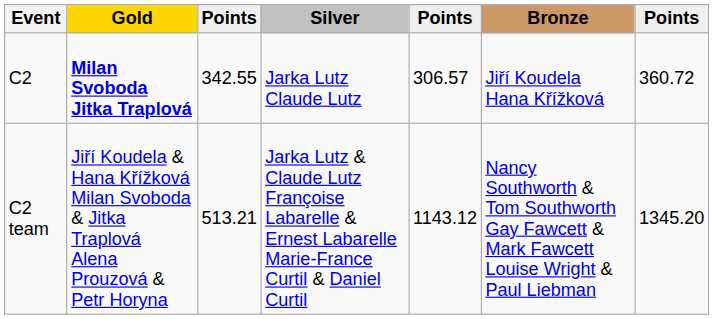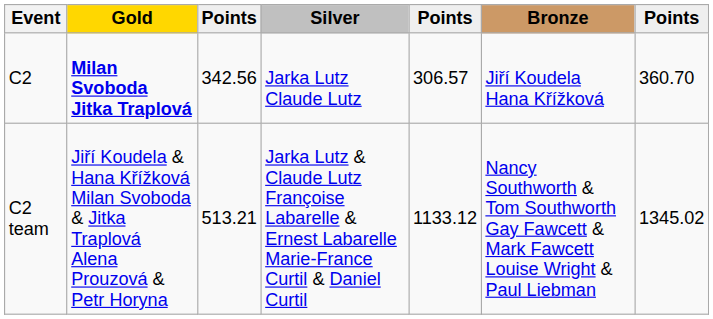 <table class="wikitable" width=100%>
 <tr>
 <th>Event</th>
 <td align=center bgcolor="gold"><strong>Gold</strong></td>
 <td align=center bgcolor="EFEFEF"><strong>Points</strong></td>
 <td align=center bgcolor="silver"><strong>Silver</strong></td>
 <td align=center bgcolor="EFEFEF"><strong>Points</strong></td>
 <td align=center bgcolor="CC9966"><strong>Bronze</strong></td>
 <td align=center bgcolor="EFEFEF"><strong>Points</strong></td>
 </tr>
 <tr>
 <td>C2</td>
 <td><strong><br><a href='#'>Milan Svoboda</a><br><a href='#'>Jitka Traplová</a></strong></td>
-<td>342.55</td>
+<td>342.56</td>
 <td><br><a href='#'>Jarka Lutz</a><br><a href='#'>Claude Lutz</a></td>
 <td>306.57</td>
 <td><br><a href='#'>Jiří Koudela</a><br><a href='#'>Hana Křížková</a></td>
-<td>360.72</td>
+<td>360.70</td>
 </tr>
 <tr>
 <td>C2 team</td>
 <td><br><a href='#'>Jiří Koudela</a> & <a href='#'>Hana Křížková</a><br><a href='#'>Milan Svoboda</a> & <a href='#'>Jitka Traplová</a><br><a href='#'>Alena Prouzová</a> & <a href='#'>Petr Horyna</a></td>
 <td>513.21</td>
 <td><br><a href='#'>Jarka Lutz</a> & <a href='#'>Claude Lutz</a><br><a href='#'>Françoise Labarelle</a> & <a href='#'>Ernest Labarelle</a><br><a href='#'>Marie-France Curtil</a> & <a href='#'>Daniel Curtil</a></td>
-<td>1143.12</td>
+<td>1133.12</td>
 <td><br><a href='#'>Nancy Southworth</a> & <a href='#'>Tom Southworth</a><br><a href='#'>Gay Fawcett</a> & <a href='#'>Mark Fawcett</a><br><a href='#'>Louise Wright</a> & <a href='#'>Paul Liebman</a></td>
-<td>1345.20</td>
+<td>1345.02</td>
 </tr>
 </table>
